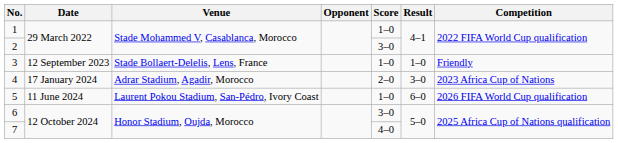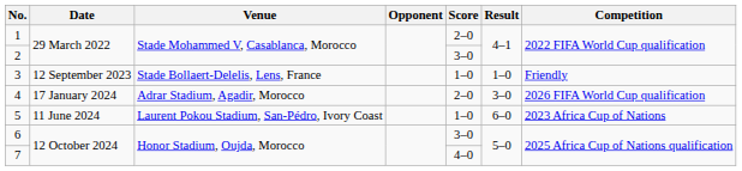 <table class="wikitable sortable">
 <tr>
 <th scope="col">No.</th>
 <th scope="col">Date</th>
 <th scope="col">Venue</th>
 <th scope="col">Opponent</th>
 <th scope="col">Score</th>
 <th scope="col">Result</th>
 <th scope="col">Competition</th>
 </tr>
 <tr>
 <td align="center">1</td>
 <td rowspan="2">29 March 2022</td>
 <td rowspan="2"><a href='#'>Stade Mohammed V</a>, <a href='#'>Casablanca</a>, Morocco</td>
 <td rowspan="2"></td>
-<td align="center">1–0</td>
+<td align="center">2–0</td>
 <td rowspan="2" style="text-align:center">4–1</td>
 <td rowspan="2"><a href='#'>2022 FIFA World Cup qualification</a></td>
 </tr>
 <tr>
 <td align="center">2</td>
 <td align="center">3–0</td>
 </tr>
 <tr>
 <td align="center">3</td>
 <td>12 September 2023</td>
 <td><a href='#'>Stade Bollaert-Delelis</a>, <a href='#'>Lens</a>, France</td>
 <td></td>
 <td align="center">1–0</td>
 <td align="center">1–0</td>
 <td><a href='#'>Friendly</a></td>
 </tr>
 <tr>
 <td align="center">4</td>
 <td>17 January 2024</td>
 <td><a href='#'>Adrar Stadium</a>, <a href='#'>Agadir</a>, Morocco</td>
 <td></td>
 <td align="center">2–0</td>
 <td align="center">3–0</td>
-<td><a href='#'>2023 Africa Cup of Nations</a></td>
+<td><a href='#'>2026 FIFA World Cup qualification</a></td>
 </tr>
 <tr>
 <td align="center">5</td>
 <td>11 June 2024</td>
 <td><a href='#'>Laurent Pokou Stadium</a>, <a href='#'>San-Pédro</a>, Ivory Coast</td>
 <td></td>
 <td align="center">1–0</td>
 <td align="center">6–0</td>
-<td><a href='#'>2026 FIFA World Cup qualification</a></td>
+<td><a href='#'>2023 Africa Cup of Nations</a></td>
 </tr>
 <tr>
 <td align="center">6</td>
 <td rowspan="2">12 October 2024</td>
 <td rowspan="2"><a href='#'>Honor Stadium</a>, <a href='#'>Oujda</a>, Morocco</td>
 <td rowspan="2"></td>
 <td align="center">3–0</td>
 <td align="center" rowspan="2">5–0</td>
 <td rowspan="2"><a href='#'>2025 Africa Cup of Nations qualification</a></td>
 </tr>
 <tr>
 <td align="center">7</td>
 <td align="center">4–0</td>
 </tr>
 </table>
